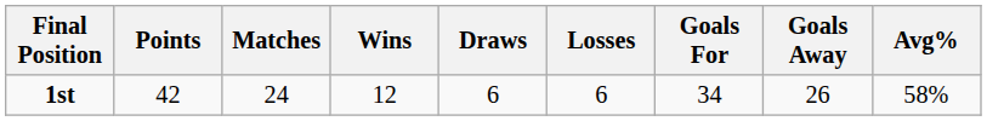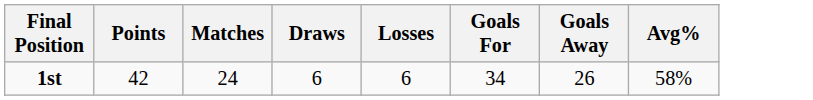 <table class="wikitable" style="font-size: 95%; text-align: center;">
 <tr>
 <th width=60>Final Position</th>
 <th width=60>Points</th>
 <th width=60>Matches</th>
-<th width=60>Wins</th>
 <th width=60>Draws</th>
 <th width=60>Losses</th>
 <th width=60>Goals For</th>
 <th width=60>Goals Away</th>
 <th width=60>Avg%</th>
 </tr>
 <tr>
 <td><strong>1st</strong></td>
 <td>42</td>
 <td>24</td>
-<td>12</td>
 <td>6</td>
 <td>6</td>
 <td>34</td>
 <td>26</td>
 <td>58%</td>
 </tr>
 </table>
